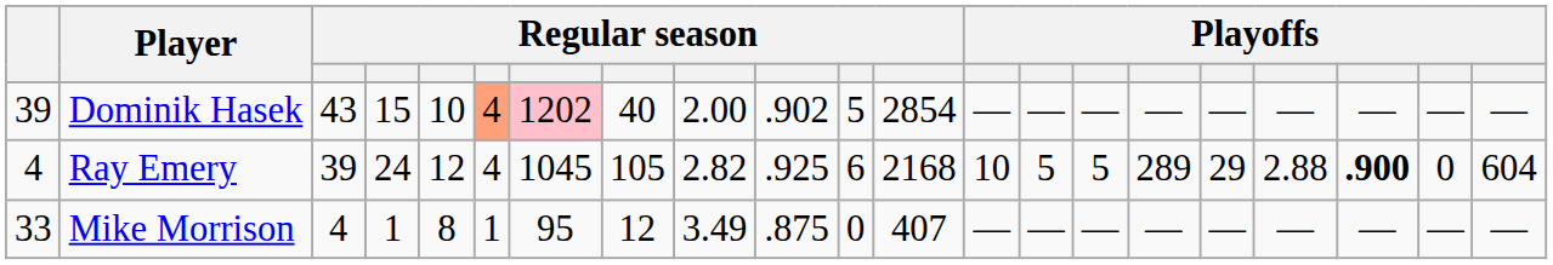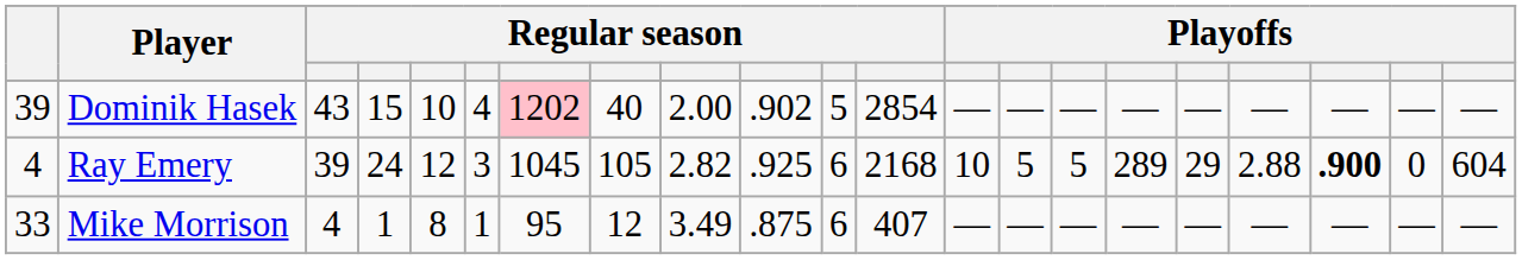 <table class="wikitable plainrowheaders" style="text-align:center;">
 <tr>
 <th scope="col" rowspan="2"></th>
 <th scope="col" rowspan="2">Player</th>
 <th scope=colgroup colspan=10>Regular season</th>
 <th scope=colgroup colspan=9>Playoffs</th>
 </tr>
 <tr>
 <th scope="col"></th>
 <th scope="col"></th>
 <th scope="col"></th>
 <th scope="col"></th>
 <th scope="col"></th>
 <th scope="col"></th>
 <th scope="col"></th>
 <th scope="col"></th>
 <th scope="col"></th>
 <th scope="col"></th>
 <th scope="col"></th>
 <th scope="col"></th>
 <th scope="col"></th>
 <th scope="col"></th>
 <th scope="col"></th>
 <th scope="col"></th>
 <th scope="col"></th>
 <th scope="col"></th>
 <th scope="col"></th>
 </tr>
 <tr>
 <td scope="row">39</td>
 <td align="left"><a href='#'>Dominik Hasek</a></td>
 <td>43</td>
 <td>15</td>
 <td>10</td>
-<td style="background: lightsalmon;">4</td>
+<td>4</td>
 <td style="background: pink;">1202</td>
 <td>40</td>
 <td>2.00</td>
 <td>.902</td>
 <td>5</td>
 <td>2854</td>
 <td>—</td>
 <td>—</td>
 <td>—</td>
 <td>—</td>
 <td>—</td>
 <td>—</td>
 <td>—</td>
 <td>—</td>
 <td>—</td>
 </tr>
 <tr>
 <td scope="row">4</td>
 <td align="left"><a href='#'>Ray Emery</a></td>
 <td>39</td>
 <td>24</td>
 <td>12</td>
-<td>4</td>
+<td>3</td>
 <td>1045</td>
 <td>105</td>
 <td>2.82</td>
 <td>.925</td>
 <td>6</td>
 <td>2168</td>
 <td>10</td>
 <td>5</td>
 <td>5</td>
 <td>289</td>
 <td>29</td>
 <td>2.88</td>
 <td><strong>.900</strong></td>
 <td>0</td>
 <td>604</td>
 </tr>
 <tr>
 <td scope="row">33</td>
 <td align="left"><a href='#'>Mike Morrison</a></td>
 <td>4</td>
 <td>1</td>
 <td>8</td>
 <td>1</td>
 <td>95</td>
 <td>12</td>
 <td>3.49</td>
 <td>.875</td>
-<td>0</td>
+<td>6</td>
 <td>407</td>
 <td>—</td>
 <td>—</td>
 <td>—</td>
 <td>—</td>
 <td>—</td>
 <td>—</td>
 <td>—</td>
 <td>—</td>
 <td>—</td>
 </tr>
 </table>
